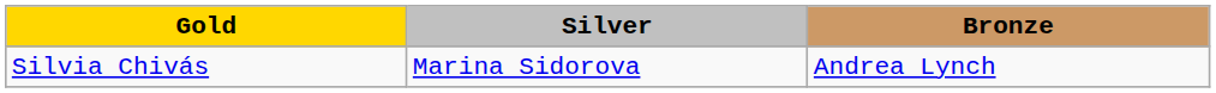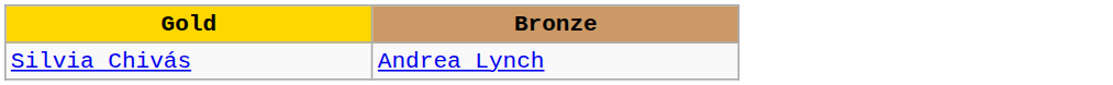 <table class="wikitable" style="text-align:left">
 <tr align="center">
 <td width=200 bgcolor=gold><strong>Gold</strong></td>
-<td width=200 bgcolor=silver><strong>Silver</strong></td>
 <td width=200 bgcolor=CC9966><strong>Bronze</strong></td>
 </tr>
 <tr>
 <td><a href='#'>Silvia Chivás</a><br><em></em></td>
-<td><a href='#'>Marina Sidorova</a><br><em></em></td>
 <td><a href='#'>Andrea Lynch</a><br><em></em></td>
 </tr>
 </table>
